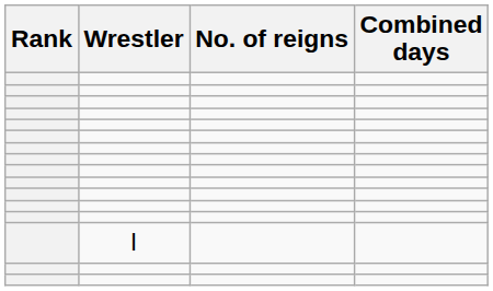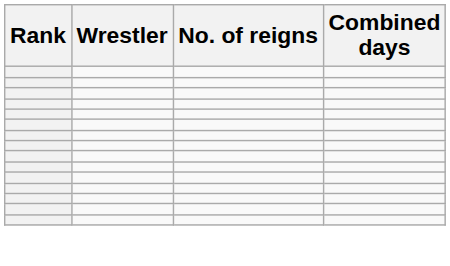 <table class="wikitable sortable" style="text-align: center">
 <tr>
 <th>Rank</th>
 <th>Wrestler</th>
 <th>No. of reigns</th>
 <th data-sort-type="number">Combined<br>days</th>
 </tr>
 <tr>
 <th></th>
 <td></td>
 <td></td>
 <td></td>
 </tr>
 <tr>
 <th></th>
 <td></td>
 <td></td>
 <td></td>
 </tr>
 <tr>
 <th></th>
 <td></td>
 <td></td>
 <td></td>
 </tr>
 <tr>
 <th></th>
 <td></td>
 <td></td>
 <td></td>
 </tr>
 <tr>
 <th></th>
 <td></td>
 <td></td>
 <td></td>
 </tr>
 <tr>
 <th></th>
 <td></td>
 <td></td>
 <td></td>
 </tr>
 <tr>
 <th></th>
 <td></td>
 <td></td>
 <td></td>
 </tr>
 <tr>
 <th></th>
 <td></td>
 <td></td>
 <td></td>
 </tr>
 <tr>
 <th></th>
 <td></td>
 <td></td>
 <td></td>
 </tr>
 <tr>
 <th></th>
 <td></td>
 <td></td>
 <td></td>
 </tr>
 <tr>
 <th></th>
 <td></td>
 <td></td>
 <td></td>
 </tr>
 <tr>
 <th></th>
 <td></td>
 <td></td>
 <td></td>
 </tr>
 <tr>
 <th></th>
 <td></td>
 <td></td>
 <td></td>
 </tr>
 <tr>
 <th></th>
-<td>l</td>
-<td></td>
-<td></td>
-</tr>
-<tr>
-<th></th>
 <td></td>
 <td></td>
 <td></td>
 </tr>
 <tr>
 <th></th>
 <td></td>
 <td></td>
 <td></td>
 </tr>
 </table>
